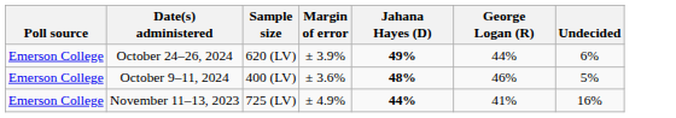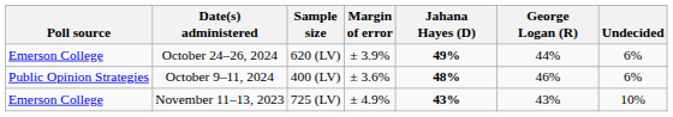 <table class="wikitable" style="font-size:90%;text-align:center;">
 <tr valign=bottom>
 <th>Poll source</th>
 <th>Date(s)<br>administered</th>
 <th>Sample<br>size</th>
 <th>Margin<br>of error</th>
 <th style="width:100px;">Jahana<br>Hayes (D)</th>
 <th style="width:100px;">George<br>Logan (R)</th>
 <th>Undecided</th>
 </tr>
 <tr>
 <td style="text-align:left;"><a href='#'>Emerson College</a></td>
 <td>October 24–26, 2024</td>
 <td>620 (LV)</td>
 <td>± 3.9%</td>
 <td><strong>49%</strong></td>
 <td>44%</td>
 <td>6%</td>
 </tr>
 <tr>
-<td style="text-align:left;"><a href='#'>Emerson College</a></td>
+<td style="text-align:left;"><a href='#'>Public Opinion Strategies</a></td>
 <td>October 9–11, 2024</td>
 <td>400 (LV)</td>
 <td>± 3.6%</td>
 <td><strong>48%</strong></td>
 <td>46%</td>
-<td>5%</td>
+<td>6%</td>
 </tr>
 <tr>
 <td style="text-align:left;"><a href='#'>Emerson College</a></td>
 <td>November 11–13, 2023</td>
 <td>725 (LV)</td>
 <td>± 4.9%</td>
-<td><strong>44%</strong></td>
-<td>41%</td>
-<td>16%</td>
+<td><strong>43%</strong></td>
+<td>43%</td>
+<td>10%</td>
 </tr>
 </table>
